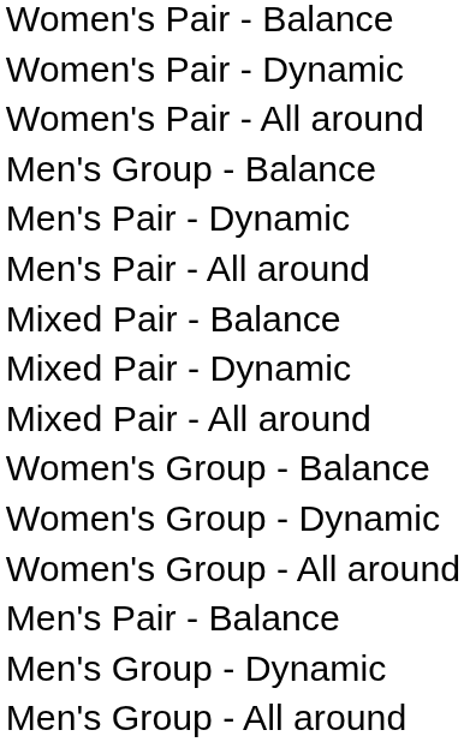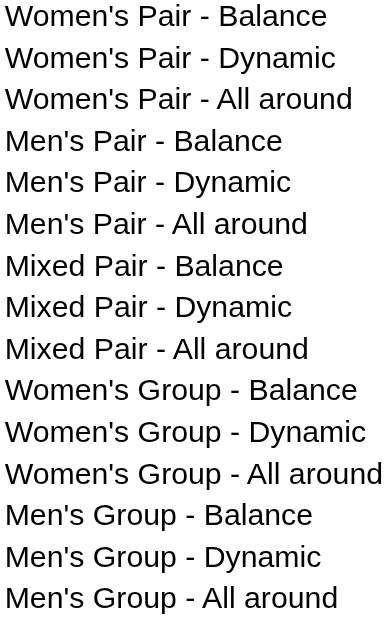 <table>
 <tr>
 <td>Women's Pair - Balance</td>
 <td></td>
 <td></td>
 <td></td>
 </tr>
 <tr>
 <td>Women's Pair - Dynamic</td>
 <td></td>
 <td></td>
 <td></td>
 </tr>
 <tr>
 <td>Women's Pair - All around</td>
 <td></td>
 <td></td>
 <td></td>
 </tr>
 <tr>
-<td>Men's Group - Balance</td>
+<td>Men's Pair - Balance</td>
 <td></td>
 <td></td>
 <td></td>
 </tr>
 <tr>
 <td>Men's Pair - Dynamic</td>
 <td></td>
 <td></td>
 <td></td>
 </tr>
 <tr>
 <td>Men's Pair - All around</td>
 <td></td>
 <td></td>
 <td></td>
 </tr>
 <tr>
 <td>Mixed Pair - Balance</td>
 <td></td>
 <td></td>
 <td></td>
 </tr>
 <tr>
 <td>Mixed Pair - Dynamic</td>
 <td></td>
 <td></td>
 <td></td>
 </tr>
 <tr>
 <td>Mixed Pair - All around</td>
 <td></td>
 <td></td>
 <td></td>
 </tr>
 <tr>
 <td>Women's Group - Balance</td>
 <td></td>
 <td></td>
 <td></td>
 </tr>
 <tr>
 <td>Women's Group - Dynamic</td>
 <td></td>
 <td></td>
 <td></td>
 </tr>
 <tr>
 <td>Women's Group - All around</td>
 <td></td>
 <td></td>
 <td></td>
 </tr>
 <tr>
-<td>Men's Pair - Balance</td>
+<td>Men's Group - Balance</td>
 <td></td>
 <td></td>
 <td></td>
 </tr>
 <tr>
 <td>Men's Group - Dynamic</td>
 <td></td>
 <td></td>
 <td></td>
 </tr>
 <tr>
 <td>Men's Group - All around</td>
 <td></td>
 <td></td>
 <td></td>
 </tr>
 <tr>
 </tr>
 </table>
